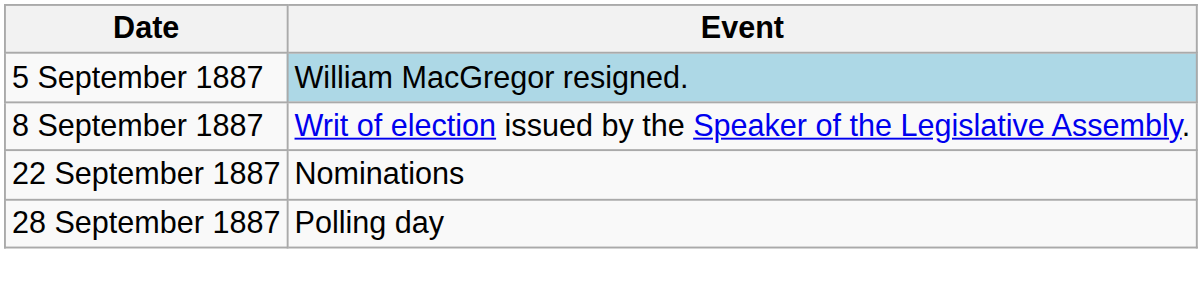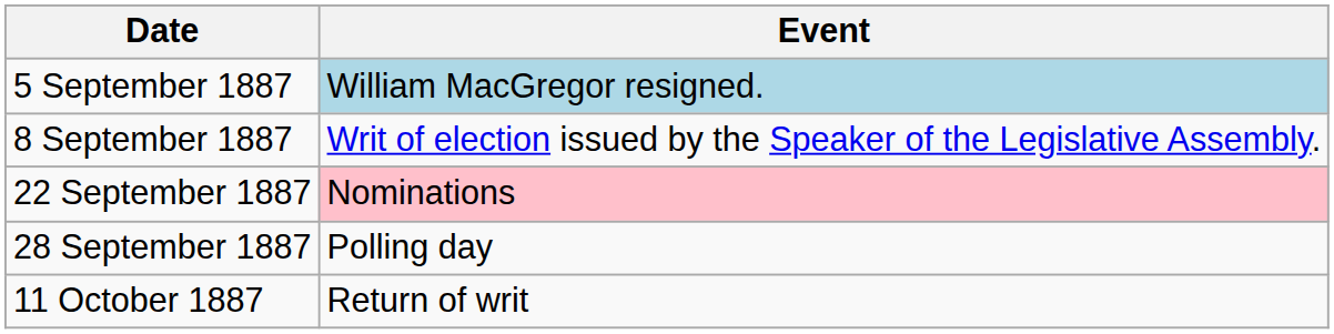 <table class="wikitable">
 <tr>
 <th>Date</th>
 <th>Event</th>
 </tr>
 <tr>
 <td>5 September 1887</td>
 <td style="background: lightblue;">William MacGregor resigned.</td>
 </tr>
 <tr>
 <td>8 September 1887</td>
 <td><a href='#'>Writ of election</a> issued by the <a href='#'>Speaker of the Legislative Assembly</a>.</td>
 </tr>
 <tr>
 <td>22 September 1887</td>
-<td>Nominations</td>
+<td style="background: pink;">Nominations</td>
 </tr>
 <tr>
 <td>28 September 1887</td>
 <td>Polling day</td>
 </tr>
+<tr>
+<td>11 October 1887</td>
+<td>Return of writ</td>
+</tr>
 </table>
